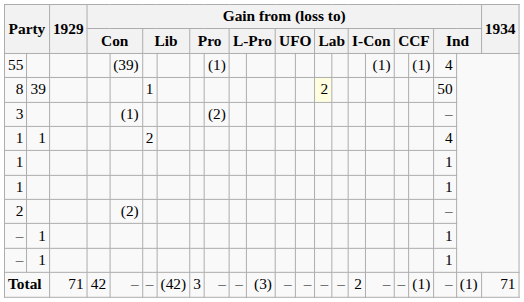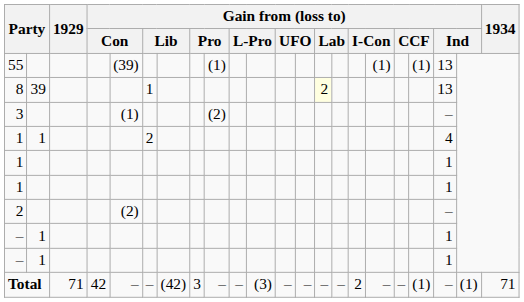 <table class="wikitable" style="text-align:right">
 <tr>
 <th rowspan="2" colspan="2">Party</th>
 <th rowspan="2" style="width:1em;">1929</th>
 <th colspan="18">Gain from (loss to)</th>
 <th rowspan="2" style="width:1em;">1934</th>
 </tr>
 <tr>
 <th colspan="2">Con</th>
 <th colspan="2">Lib</th>
 <th colspan="2">Pro</th>
 <th colspan="2">L-Pro</th>
 <th colspan="2">UFO</th>
 <th colspan="2">Lab</th>
 <th colspan="2">I-Con</th>
 <th colspan="2">CCF</th>
 <th colspan="2">Ind</th>
 </tr>
 <tr>
 <td>55</td>
 <td></td>
 <td></td>
 <td></td>
 <td>(39)</td>
 <td></td>
 <td></td>
 <td></td>
 <td>(1)</td>
 <td></td>
 <td></td>
 <td></td>
 <td></td>
 <td></td>
 <td></td>
 <td></td>
 <td>(1)</td>
 <td></td>
 <td>(1)</td>
-<td>4</td>
+<td>13</td>
 </tr>
 <tr>
 <td>8</td>
 <td>39</td>
 <td></td>
 <td></td>
 <td></td>
 <td>1</td>
 <td></td>
 <td></td>
 <td></td>
 <td></td>
 <td></td>
 <td></td>
 <td></td>
 <td style="background: lightyellow;">2</td>
 <td></td>
 <td></td>
 <td></td>
 <td></td>
 <td></td>
-<td>50</td>
+<td>13</td>
 </tr>
 <tr>
 <td>3</td>
 <td></td>
 <td></td>
 <td></td>
 <td>(1)</td>
 <td></td>
 <td></td>
 <td></td>
 <td>(2)</td>
 <td></td>
 <td></td>
 <td></td>
 <td></td>
 <td></td>
 <td></td>
 <td></td>
 <td></td>
 <td></td>
 <td></td>
 <td>–</td>
 </tr>
 <tr>
 <td>1</td>
 <td>1</td>
 <td></td>
 <td></td>
 <td></td>
 <td>2</td>
 <td></td>
 <td></td>
 <td></td>
 <td></td>
 <td></td>
 <td></td>
 <td></td>
 <td></td>
 <td></td>
 <td></td>
 <td></td>
 <td></td>
 <td></td>
 <td>4</td>
 </tr>
 <tr>
 <td>1</td>
 <td></td>
 <td></td>
 <td></td>
 <td></td>
 <td></td>
 <td></td>
 <td></td>
 <td></td>
 <td></td>
 <td></td>
 <td></td>
 <td></td>
 <td></td>
 <td></td>
 <td></td>
 <td></td>
 <td></td>
 <td></td>
 <td>1</td>
 </tr>
 <tr>
 <td>1</td>
 <td></td>
 <td></td>
 <td></td>
 <td></td>
 <td></td>
 <td></td>
 <td></td>
 <td></td>
 <td></td>
 <td></td>
 <td></td>
 <td></td>
 <td></td>
 <td></td>
 <td></td>
 <td></td>
 <td></td>
 <td></td>
 <td>1</td>
 </tr>
 <tr>
 <td>2</td>
 <td></td>
 <td></td>
 <td></td>
 <td>(2)</td>
 <td></td>
 <td></td>
 <td></td>
 <td></td>
 <td></td>
 <td></td>
 <td></td>
 <td></td>
 <td></td>
 <td></td>
 <td></td>
 <td></td>
 <td></td>
 <td></td>
 <td>–</td>
 </tr>
 <tr>
 <td>–</td>
 <td>1</td>
 <td></td>
 <td></td>
 <td></td>
 <td></td>
 <td></td>
 <td></td>
 <td></td>
 <td></td>
 <td></td>
 <td></td>
 <td></td>
 <td></td>
 <td></td>
 <td></td>
 <td></td>
 <td></td>
 <td></td>
 <td>1</td>
 </tr>
 <tr>
 <td>–</td>
 <td>1</td>
 <td></td>
 <td></td>
 <td></td>
 <td></td>
 <td></td>
 <td></td>
 <td></td>
 <td></td>
 <td></td>
 <td></td>
 <td></td>
 <td></td>
 <td></td>
 <td></td>
 <td></td>
 <td></td>
 <td></td>
 <td>1</td>
 </tr>
 <tr>
 <td colspan="2" style="text-align:left;"><strong>Total</strong></td>
 <td>71</td>
 <td>42</td>
 <td>–</td>
 <td>–</td>
 <td>(42)</td>
 <td>3</td>
 <td>–</td>
 <td>–</td>
 <td>(3)</td>
 <td>–</td>
 <td>–</td>
 <td>–</td>
 <td>–</td>
 <td>2</td>
 <td>–</td>
 <td>–</td>
 <td>(1)</td>
 <td>–</td>
 <td>(1)</td>
 <td>71</td>
 </tr>
 </table>
